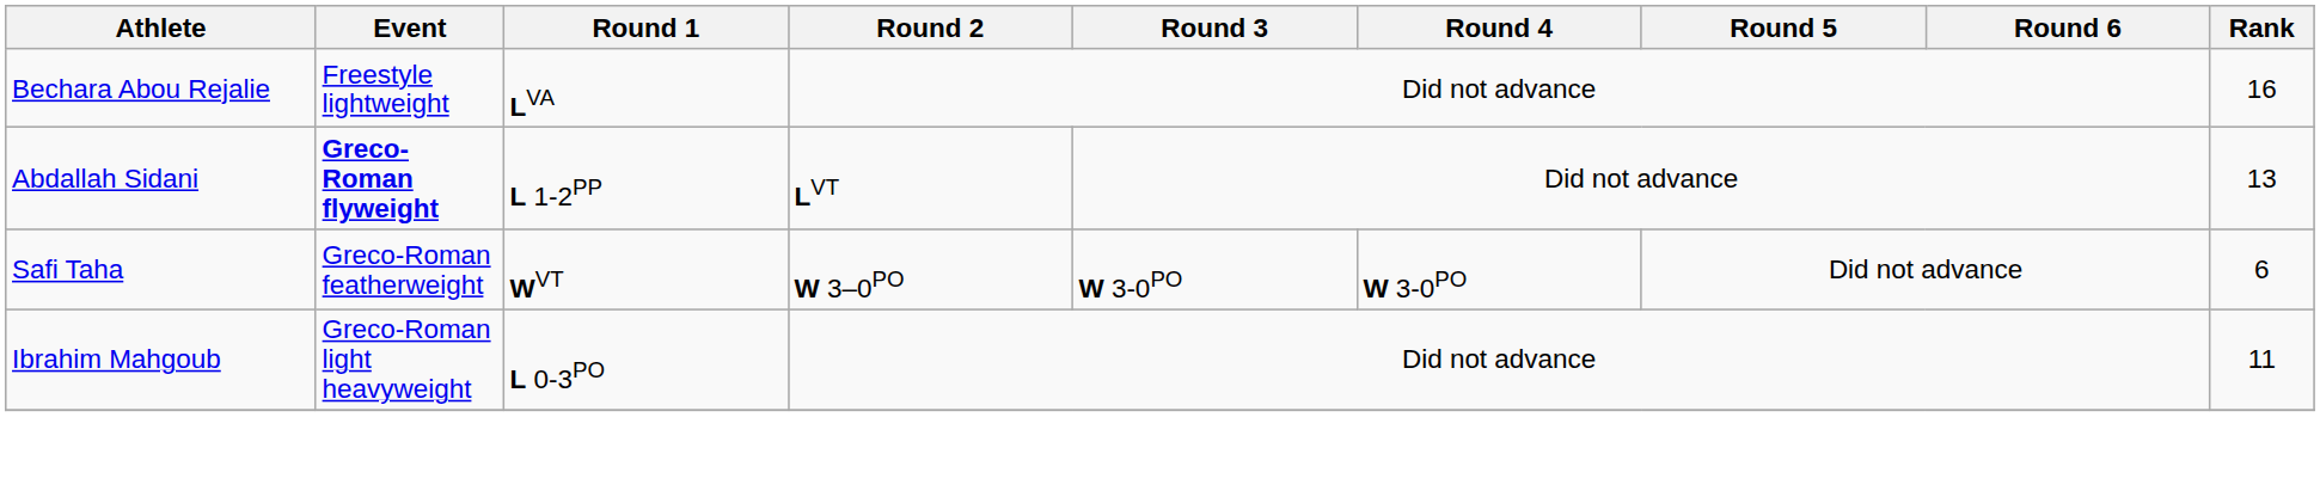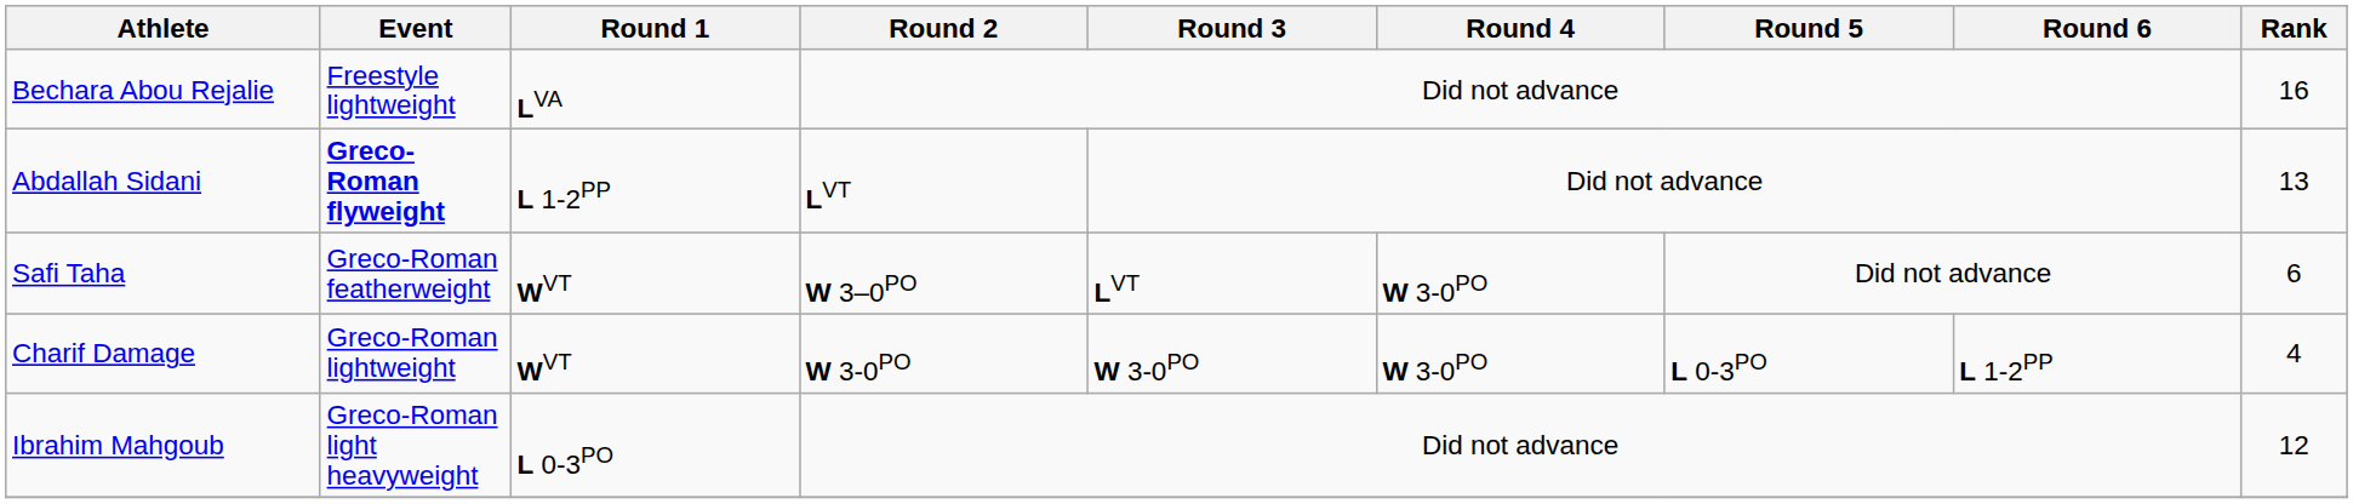 <table class="wikitable" width="98%" style="text-align:left; font-size:90%">
 <tr>
 <th width="12%">Athlete</th>
 <th width="5%">Event</th>
 <th width="11%">Round 1</th>
 <th width="11%">Round 2</th>
 <th width="11%">Round 3</th>
 <th width="11%">Round 4</th>
 <th width="11%">Round 5</th>
 <th width="11%">Round 6</th>
 <th width="4%">Rank</th>
 </tr>
 <tr>
 <td><a href='#'>Bechara Abou Rejalie</a></td>
 <td><a href='#'>Freestyle lightweight</a></td>
 <td><br><strong>L</strong><sup>VA</sup></td>
 <td colspan=5 align=center>Did not advance</td>
 <td align=center>16</td>
 </tr>
 <tr>
 <td><a href='#'>Abdallah Sidani</a></td>
 <td><strong><a href='#'>Greco-Roman flyweight</a></strong></td>
 <td><br><strong>L</strong> 1-2<sup>PP</sup></td>
 <td><br><strong>L</strong><sup>VT</sup></td>
 <td colspan=4 align=center>Did not advance</td>
 <td align=center>13</td>
 </tr>
 <tr>
 <td><a href='#'>Safi Taha</a></td>
 <td><a href='#'>Greco-Roman featherweight</a></td>
 <td><br><strong>W</strong><sup>VT</sup></td>
 <td><br><strong>W</strong> 3–0<sup>PO</sup></td>
-<td><br><strong>W</strong> 3-0<sup>PO</sup></td>
+<td><br><strong>L</strong><sup>VT</sup></td>
 <td><br><strong>W</strong> 3-0<sup>PO</sup></td>
 <td colspan=2 align=center>Did not advance</td>
 <td align=center>6</td>
+</tr>
+<tr>
+<td><a href='#'>Charif Damage</a></td>
+<td><a href='#'>Greco-Roman lightweight</a></td>
+<td><br><strong>W</strong><sup>VT</sup></td>
+<td><br><strong>W</strong> 3-0<sup>PO</sup></td>
+<td><br><strong>W</strong> 3-0<sup>PO</sup></td>
+<td><br><strong>W</strong> 3-0<sup>PO</sup></td>
+<td><br><strong>L</strong> 0-3<sup>PO</sup></td>
+<td><br><strong>L</strong> 1-2<sup>PP</sup></td>
+<td align=center>4</td>
 </tr>
 <tr>
 <td><a href='#'>Ibrahim Mahgoub</a></td>
 <td><a href='#'>Greco-Roman light heavyweight</a></td>
 <td><br><strong>L</strong> 0-3<sup>PO</sup></td>
 <td colspan=5 align=center>Did not advance</td>
-<td align=center>11</td>
+<td align=center>12</td>
 </tr>
 <tr>
 </tr>
 </table>
